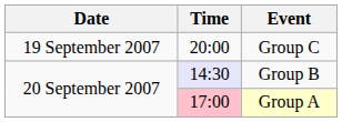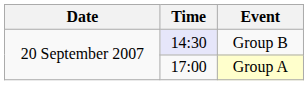 <table class = "wikitable" style="text-align:center;">
 <tr>
 <th width=150>Date</th>
 <th width=50>Time</th>
 <th width=80>Event</th>
 </tr>
 <tr>
-<td>19 September 2007</td>
-<td>20:00</td>
-<td>Group C</td>
-</tr>
-<tr>
 <td rowspan=2>20 September 2007</td>
 <td style="background: lavender;">14:30</td>
 <td>Group B</td>
 </tr>
 <tr>
-<td style="background: pink;">17:00</td>
+<td>17:00</td>
 <td bgcolor=ffffcc>Group A</td>
 </tr>
 </table>
